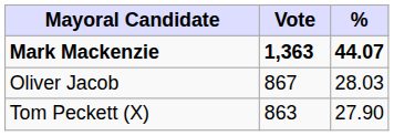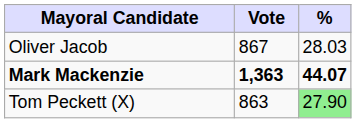 <table class="wikitable">
 <tr>
 <th style="background:#ddf; width:200px;">Mayoral Candidate</th>
 <th style="background:#ddf; width:50px;">Vote</th>
 <th style="background:#ddf; width:30px;">%</th>
 </tr>
 <tr>
+<td>Oliver Jacob</td>
+<td>867</td>
+<td>28.03</td>
+</tr>
+<tr>
 <td><strong>Mark Mackenzie</strong></td>
 <td><strong>1,363</strong></td>
 <td><strong>44.07</strong></td>
 </tr>
 <tr>
-<td>Oliver Jacob</td>
-<td>867</td>
-<td>28.03</td>
-</tr>
-<tr>
 <td>Tom Peckett (X)</td>
 <td>863</td>
-<td>27.90</td>
+<td style="background: lightgreen;">27.90</td>
 </tr>
 </table>
